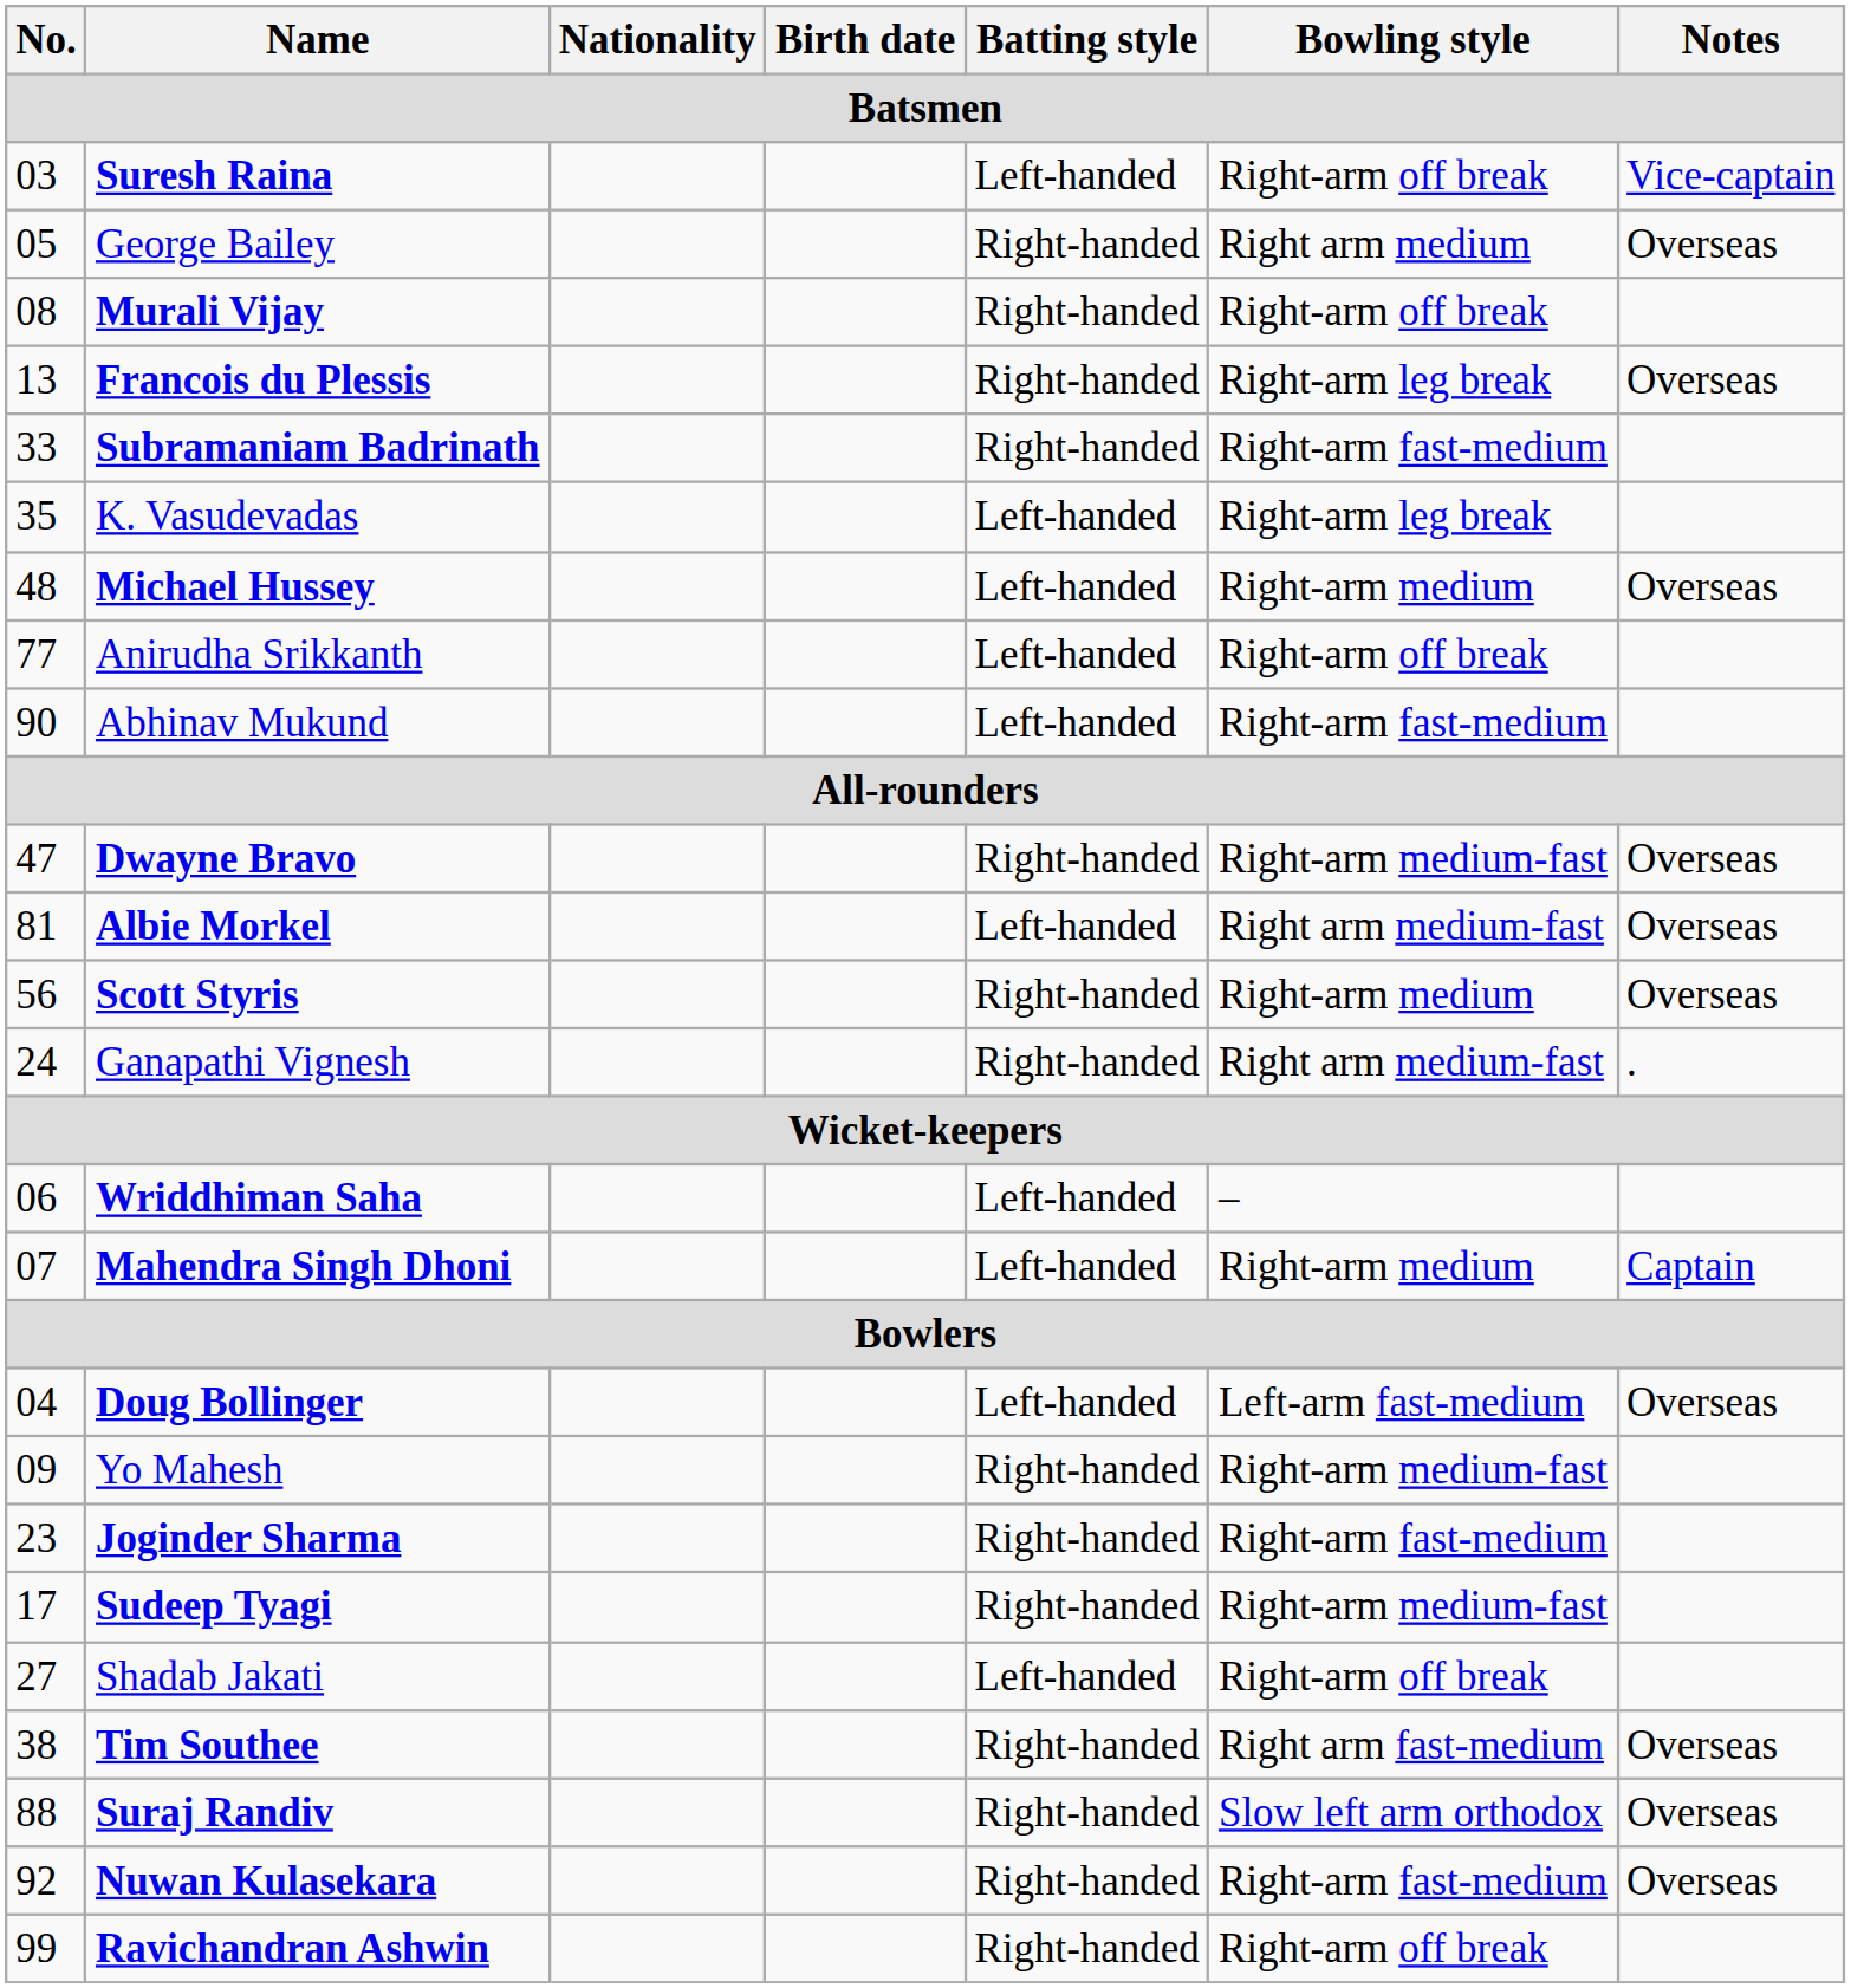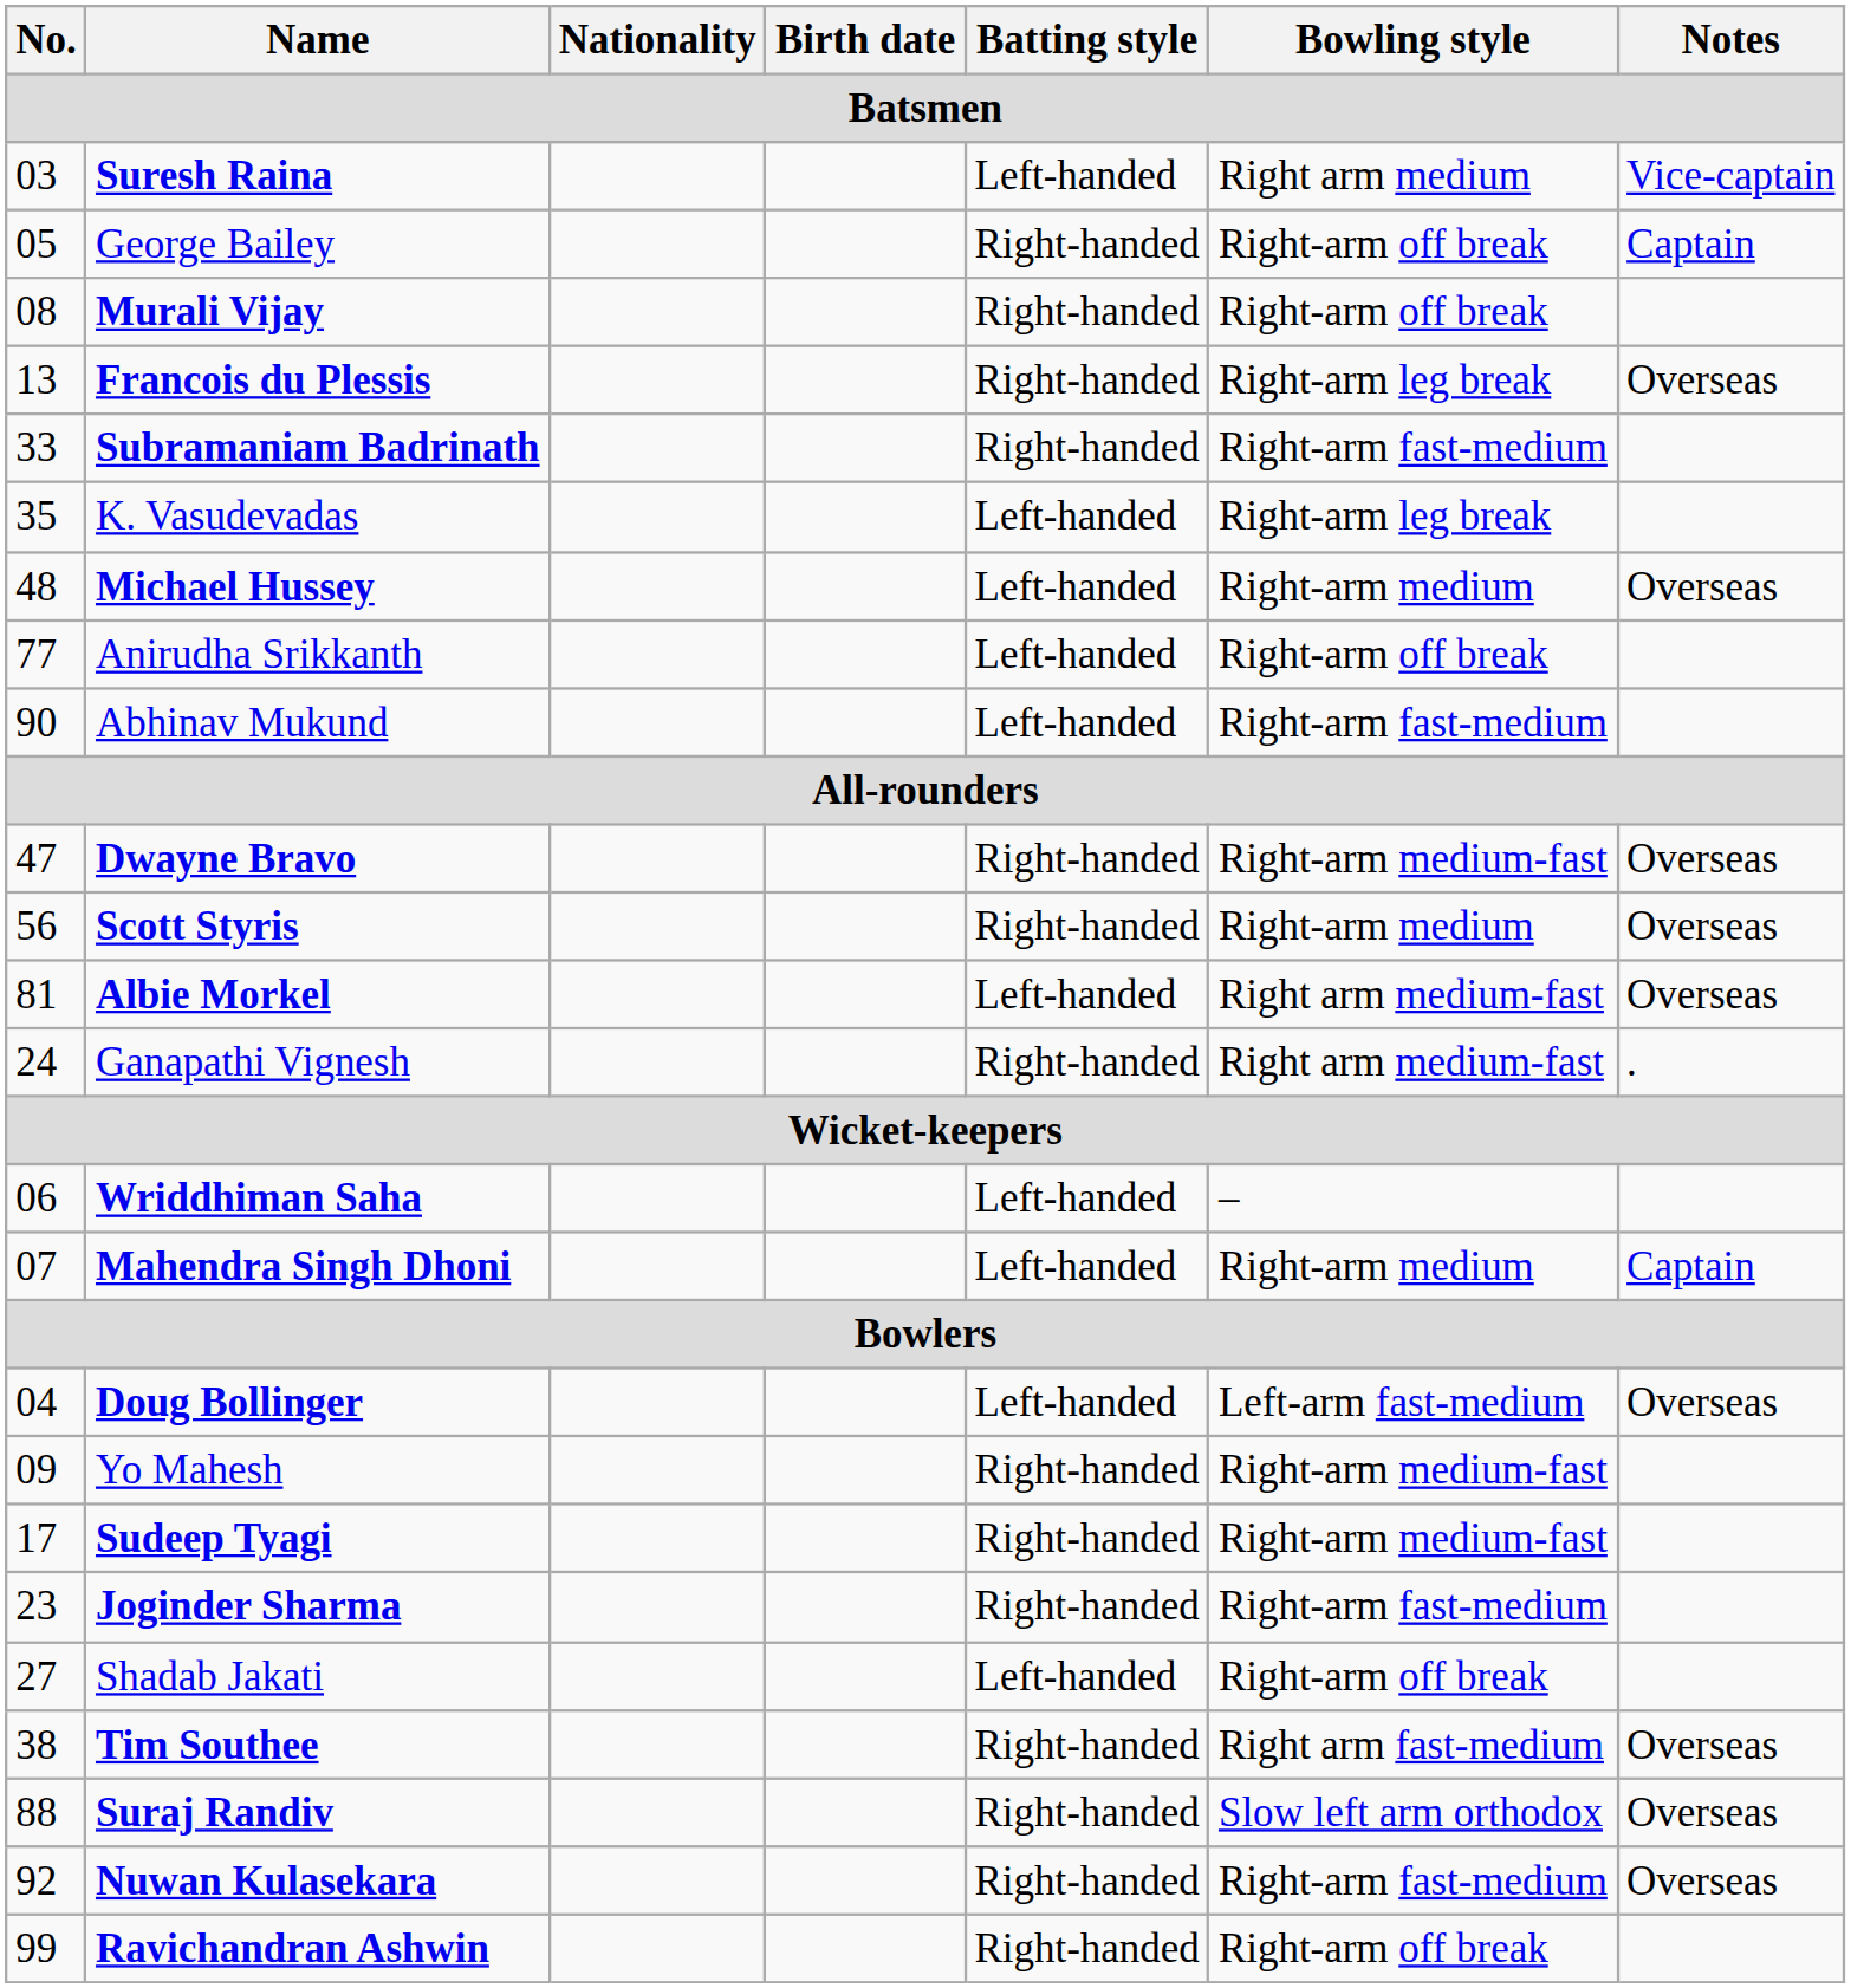 <table class="wikitable" style="font-size:95%;">
 <tr>
 <th>No.</th>
 <th>Name</th>
 <th>Nationality</th>
 <th>Birth date</th>
 <th>Batting style</th>
 <th>Bowling style</th>
 <th>Notes</th>
 </tr>
 <tr>
 <th colspan="7" style="background: #DCDCDC" align=center>Batsmen</th>
 </tr>
 <tr>
 <td>03</td>
 <td><strong><a href='#'>Suresh Raina</a></strong></td>
 <td></td>
 <td></td>
 <td>Left-handed</td>
-<td>Right-arm <a href='#'>off break</a></td>
+<td>Right arm <a href='#'>medium</a></td>
 <td><a href='#'>Vice-captain</a></td>
 </tr>
 <tr>
 <td>05</td>
 <td><a href='#'>George Bailey</a></td>
 <td></td>
 <td></td>
 <td>Right-handed</td>
-<td>Right arm <a href='#'>medium</a></td>
-<td>Overseas</td>
+<td>Right-arm <a href='#'>off break</a></td>
+<td><a href='#'>Captain</a></td>
 </tr>
 <tr>
 <td>08</td>
 <td><strong><a href='#'>Murali Vijay</a></strong></td>
 <td></td>
 <td></td>
 <td>Right-handed</td>
 <td>Right-arm <a href='#'>off break</a></td>
 <td></td>
 </tr>
 <tr>
 <td>13</td>
 <td><strong><a href='#'>Francois du Plessis</a></strong></td>
 <td></td>
 <td></td>
 <td>Right-handed</td>
 <td>Right-arm <a href='#'>leg break</a></td>
 <td>Overseas</td>
 </tr>
 <tr>
 <td>33</td>
 <td><strong><a href='#'>Subramaniam Badrinath</a></strong></td>
 <td></td>
 <td></td>
 <td>Right-handed</td>
 <td>Right-arm <a href='#'>fast-medium</a></td>
 <td></td>
 </tr>
 <tr>
 <td>35</td>
 <td><a href='#'>K. Vasudevadas</a></td>
 <td></td>
 <td></td>
 <td>Left-handed</td>
 <td>Right-arm <a href='#'>leg break</a></td>
 <td></td>
 </tr>
 <tr>
 <td>48</td>
 <td><strong><a href='#'>Michael Hussey</a></strong></td>
 <td></td>
 <td></td>
 <td>Left-handed</td>
 <td>Right-arm <a href='#'>medium</a></td>
 <td>Overseas</td>
 </tr>
 <tr>
 <td>77</td>
 <td><a href='#'>Anirudha Srikkanth</a></td>
 <td></td>
 <td></td>
 <td>Left-handed</td>
 <td>Right-arm <a href='#'>off break</a></td>
 <td></td>
 </tr>
 <tr>
 <td>90</td>
 <td><a href='#'>Abhinav Mukund</a></td>
 <td></td>
 <td></td>
 <td>Left-handed</td>
 <td>Right-arm <a href='#'>fast-medium</a></td>
 <td></td>
 </tr>
 <tr>
 <th colspan="7" style="background: #DCDCDC" align=center>All-rounders</th>
 </tr>
 <tr>
 <td>47</td>
 <td><strong><a href='#'>Dwayne Bravo</a></strong></td>
 <td></td>
 <td></td>
 <td>Right-handed</td>
 <td>Right-arm <a href='#'>medium-fast</a></td>
 <td>Overseas</td>
 </tr>
 <tr>
+<td>56</td>
+<td><strong><a href='#'>Scott Styris</a></strong></td>
+<td></td>
+<td></td>
+<td>Right-handed</td>
+<td>Right-arm <a href='#'>medium</a></td>
+<td>Overseas</td>
+</tr>
+<tr>
 <td>81</td>
 <td><strong><a href='#'>Albie Morkel</a></strong></td>
 <td></td>
 <td></td>
 <td>Left-handed</td>
 <td>Right arm <a href='#'>medium-fast</a></td>
-<td>Overseas</td>
-</tr>
-<tr>
-<td>56</td>
-<td><strong><a href='#'>Scott Styris</a></strong></td>
-<td></td>
-<td></td>
-<td>Right-handed</td>
-<td>Right-arm <a href='#'>medium</a></td>
 <td>Overseas</td>
 </tr>
 <tr>
 <td>24</td>
 <td><a href='#'>Ganapathi Vignesh</a></td>
 <td></td>
 <td></td>
 <td>Right-handed</td>
 <td>Right arm <a href='#'>medium-fast</a></td>
 <td>.</td>
 </tr>
 <tr>
 <th colspan="7" style="background: #DCDCDC" align=center>Wicket-keepers</th>
 </tr>
 <tr>
 <td>06</td>
 <td><strong><a href='#'>Wriddhiman Saha</a></strong></td>
 <td></td>
 <td></td>
 <td>Left-handed</td>
 <td>–</td>
 <td></td>
 </tr>
 <tr>
 <td>07</td>
 <td><strong><a href='#'>Mahendra Singh Dhoni</a></strong></td>
 <td></td>
 <td></td>
 <td>Left-handed</td>
 <td>Right-arm <a href='#'>medium</a></td>
 <td><a href='#'>Captain</a></td>
 </tr>
 <tr>
 <th colspan="7" style="background: #DCDCDC" align=center>Bowlers</th>
 </tr>
 <tr>
 <td>04</td>
 <td><strong><a href='#'>Doug Bollinger</a></strong></td>
 <td></td>
 <td></td>
 <td>Left-handed</td>
 <td>Left-arm <a href='#'>fast-medium</a></td>
 <td>Overseas</td>
 </tr>
 <tr>
 <td>09</td>
 <td><a href='#'>Yo Mahesh</a></td>
 <td></td>
 <td></td>
 <td>Right-handed</td>
 <td>Right-arm <a href='#'>medium-fast</a></td>
 <td></td>
 </tr>
 <tr>
+<td>17</td>
+<td><strong><a href='#'>Sudeep Tyagi</a></strong></td>
+<td></td>
+<td></td>
+<td>Right-handed</td>
+<td>Right-arm <a href='#'>medium-fast</a></td>
+<td></td>
+</tr>
+<tr>
 <td>23</td>
 <td><strong><a href='#'>Joginder Sharma</a></strong></td>
 <td></td>
 <td></td>
 <td>Right-handed</td>
 <td>Right-arm <a href='#'>fast-medium</a></td>
-<td></td>
-</tr>
-<tr>
-<td>17</td>
-<td><strong><a href='#'>Sudeep Tyagi</a></strong></td>
-<td></td>
-<td></td>
-<td>Right-handed</td>
-<td>Right-arm <a href='#'>medium-fast</a></td>
 <td></td>
 </tr>
 <tr>
 <td>27</td>
 <td><a href='#'>Shadab Jakati</a></td>
 <td></td>
 <td></td>
 <td>Left-handed</td>
 <td>Right-arm <a href='#'>off break</a></td>
 <td></td>
 </tr>
 <tr>
 <td>38</td>
 <td><strong><a href='#'>Tim Southee</a></strong></td>
 <td></td>
 <td></td>
 <td>Right-handed</td>
 <td>Right arm <a href='#'>fast-medium</a></td>
 <td>Overseas</td>
 </tr>
 <tr>
 <td>88</td>
 <td><strong><a href='#'>Suraj Randiv</a></strong></td>
 <td></td>
 <td></td>
 <td>Right-handed</td>
 <td><a href='#'>Slow left arm orthodox</a></td>
 <td>Overseas</td>
 </tr>
 <tr>
 <td>92</td>
 <td><strong><a href='#'>Nuwan Kulasekara</a></strong></td>
 <td></td>
 <td></td>
 <td>Right-handed</td>
 <td>Right-arm <a href='#'>fast-medium</a></td>
 <td>Overseas</td>
 </tr>
 <tr>
 <td>99</td>
 <td><strong><a href='#'>Ravichandran Ashwin</a></strong></td>
 <td></td>
 <td></td>
 <td>Right-handed</td>
 <td>Right-arm <a href='#'>off break</a></td>
 <td></td>
 </tr>
 </table>
